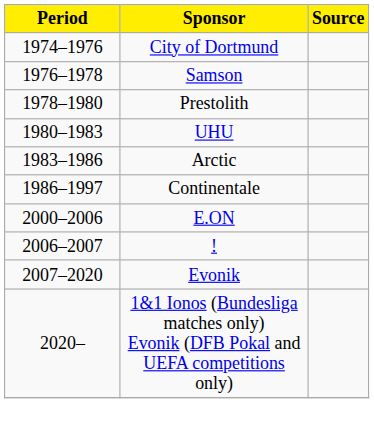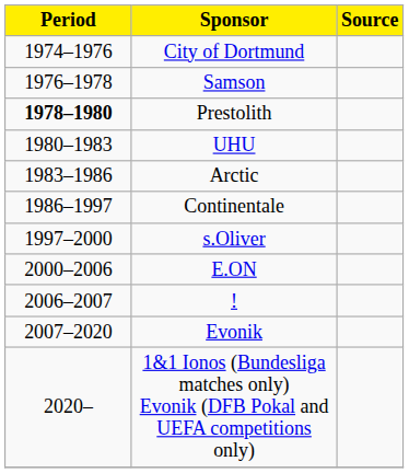 <table class="wikitable" style="text-align:center">
 <tr style="background:#FFEE00; font-weight:bold;">
 <td>Period</td>
 <td>Sponsor</td>
 <td>Source</td>
 </tr>
 <tr>
 <td style="width: 6em">1974–1976</td>
 <td style="width: 10em"><a href='#'>City of Dortmund</a></td>
 <td></td>
 </tr>
 <tr>
 <td>1976–1978</td>
 <td><a href='#'>Samson</a></td>
 <td></td>
 </tr>
 <tr>
-<td>1978–1980</td>
+<td><strong>1978–1980</strong></td>
 <td>Prestolith</td>
 <td></td>
 </tr>
 <tr>
 <td>1980–1983</td>
 <td><a href='#'>UHU</a></td>
 <td></td>
 </tr>
 <tr>
 <td>1983–1986</td>
 <td>Arctic</td>
 <td></td>
 </tr>
 <tr>
 <td>1986–1997</td>
 <td>Continentale</td>
+<td></td>
+</tr>
+<tr>
+<td>1997–2000</td>
+<td><a href='#'>s.Oliver</a></td>
 <td></td>
 </tr>
 <tr>
 <td>2000–2006</td>
 <td><a href='#'>E.ON</a></td>
 <td></td>
 </tr>
 <tr>
 <td>2006–2007</td>
 <td><a href='#'>!</a></td>
 <td></td>
 </tr>
 <tr>
 <td>2007–2020</td>
 <td><a href='#'>Evonik</a></td>
 <td></td>
 </tr>
 <tr>
 <td>2020–</td>
 <td><a href='#'>1&1 Ionos</a> (<a href='#'>Bundesliga</a> matches only)<br><a href='#'>Evonik</a> (<a href='#'>DFB Pokal</a> and <a href='#'>UEFA competitions</a> only)</td>
 <td></td>
 </tr>
 <tr>
 </tr>
 </table>
